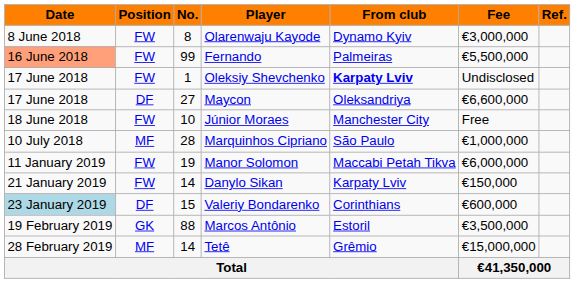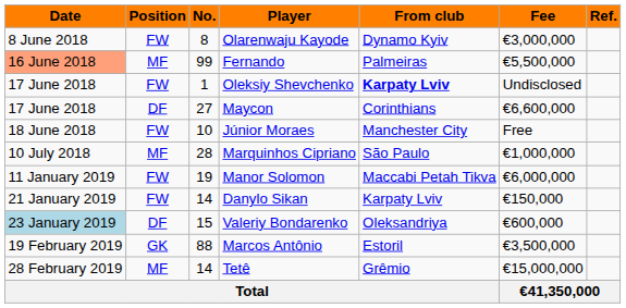 <table class="wikitable sortable">
 <tr>
 <th style="background:#FF8000; color:black;">Date</th>
 <th style="background:#FF8000; color:black;">Position</th>
 <th style="background:#FF8000; color:black;">No.</th>
 <th style="background:#FF8000; color:black;">Player</th>
 <th style="background:#FF8000; color:black;">From club</th>
 <th style="background:#FF8000; color:black;">Fee</th>
 <th style="background:#FF8000; color:black;">Ref.</th>
 </tr>
 <tr>
 <td>8 June 2018</td>
 <td style="text-align:center;"><a href='#'>FW</a></td>
 <td style="text-align:center;">8</td>
 <td style="text-align:left;"> <a href='#'>Olarenwaju Kayode</a></td>
 <td style="text-align:left;"> <a href='#'>Dynamo Kyiv</a></td>
 <td>€3,000,000</td>
 <td></td>
 </tr>
 <tr>
 <td style="background: lightsalmon;">16 June 2018</td>
-<td style="text-align:center;"><a href='#'>FW</a></td>
+<td style="text-align:center;"><a href='#'>MF</a></td>
 <td style="text-align:center;">99</td>
 <td style="text-align:left;"> <a href='#'>Fernando</a></td>
 <td style="text-align:left;"> <a href='#'>Palmeiras</a></td>
 <td>€5,500,000</td>
 <td></td>
 </tr>
 <tr>
 <td>17 June 2018</td>
 <td style="text-align:center;"><a href='#'>FW</a></td>
 <td style="text-align:center;">1</td>
 <td style="text-align:left;"> <a href='#'>Oleksiy Shevchenko</a></td>
 <td style="text-align:left;"><strong> <a href='#'>Karpaty Lviv</a></strong></td>
 <td>Undisclosed</td>
 <td></td>
 </tr>
 <tr>
 <td>17 June 2018</td>
 <td style="text-align:center;"><a href='#'>DF</a></td>
 <td style="text-align:center;">27</td>
 <td style="text-align:left;"> <a href='#'>Maycon</a></td>
-<td style="text-align:left;"> <a href='#'>Oleksandriya</a></td>
+<td style="text-align:left;"> <a href='#'>Corinthians</a></td>
 <td>€6,600,000</td>
 <td></td>
 </tr>
 <tr>
 <td>18 June 2018</td>
 <td style="text-align:center;"><a href='#'>FW</a></td>
 <td style="text-align:center;">10</td>
 <td style="text-align:left;"> <a href='#'>Júnior Moraes</a></td>
 <td style="text-align:left;"> <a href='#'>Manchester City</a></td>
 <td>Free</td>
 <td></td>
 </tr>
 <tr>
 <td>10 July 2018</td>
 <td style="text-align:center;"><a href='#'>MF</a></td>
 <td style="text-align:center;">28</td>
 <td style="text-align:left;"> <a href='#'>Marquinhos Cipriano</a></td>
 <td style="text-align:left;"> <a href='#'>São Paulo</a></td>
 <td>€1,000,000</td>
 <td></td>
 </tr>
 <tr>
 <td>11 January 2019</td>
 <td style="text-align:center;"><a href='#'>FW</a></td>
 <td style="text-align:center;">19</td>
 <td style="text-align:left;"> <a href='#'>Manor Solomon</a></td>
 <td style="text-align:left;"> <a href='#'>Maccabi Petah Tikva</a></td>
 <td>€6,000,000</td>
 <td></td>
 </tr>
 <tr>
 <td>21 January 2019</td>
 <td style="text-align:center;"><a href='#'>FW</a></td>
 <td style="text-align:center;">14</td>
 <td style="text-align:left;"> <a href='#'>Danylo Sikan</a></td>
 <td style="text-align:left;"> <a href='#'>Karpaty Lviv</a></td>
 <td>€150,000</td>
 <td></td>
 </tr>
 <tr>
 <td style="background: lightblue;">23 January 2019</td>
 <td style="text-align:center;"><a href='#'>DF</a></td>
 <td style="text-align:center;">15</td>
 <td style="text-align:left;"> <a href='#'>Valeriy Bondarenko</a></td>
-<td style="text-align:left;"> <a href='#'>Corinthians</a></td>
+<td style="text-align:left;"> <a href='#'>Oleksandriya</a></td>
 <td>€600,000</td>
 <td></td>
 </tr>
 <tr>
 <td>19 February 2019</td>
 <td style="text-align:center;"><a href='#'>GK</a></td>
 <td style="text-align:center;">88</td>
 <td style="text-align:left;"> <a href='#'>Marcos Antônio</a></td>
 <td style="text-align:left;"> <a href='#'>Estoril</a></td>
 <td>€3,500,000</td>
 <td></td>
 </tr>
 <tr>
 <td>28 February 2019</td>
 <td style="text-align:center;"><a href='#'>MF</a></td>
 <td style="text-align:center;">14</td>
 <td style="text-align:left;"> <a href='#'>Tetê</a></td>
 <td style="text-align:left;"> <a href='#'>Grêmio</a></td>
 <td>€15,000,000</td>
 <td></td>
 </tr>
 <tr>
 <th colspan="5">Total</th>
 <th colspan="2">€41,350,000</th>
 </tr>
 </table>
